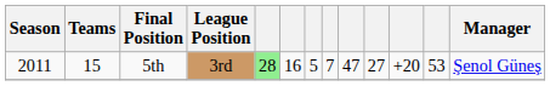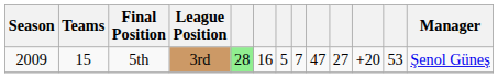 <table class="wikitable" style="text-align:center">
 <tr>
 <th>Season</th>
 <th>Teams</th>
 <th>Final<br>Position</th>
 <th>League<br>Position</th>
 <th></th>
 <th></th>
 <th></th>
 <th></th>
 <th></th>
 <th></th>
 <th></th>
 <th></th>
 <th>Manager</th>
 </tr>
 <tr>
-<td>2011</td>
+<td>2009</td>
 <td>15</td>
 <td>5th</td>
 <td bgcolor=#CC9966>3rd</td>
 <td style="background: lightgreen;">28</td>
 <td>16</td>
 <td>5</td>
 <td>7</td>
 <td>47</td>
 <td>27</td>
 <td align=right>+20</td>
 <td>53</td>
 <td align=left> <a href='#'>Şenol Güneş</a></td>
 </tr>
 <tr>
 </tr>
 </table>
